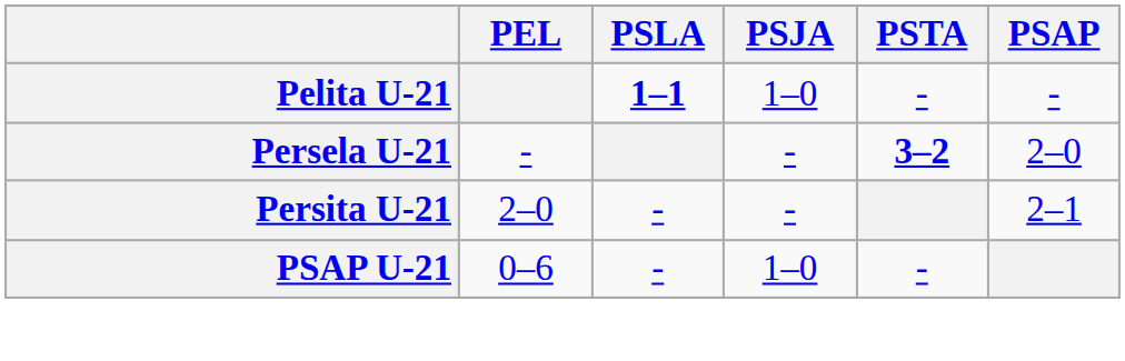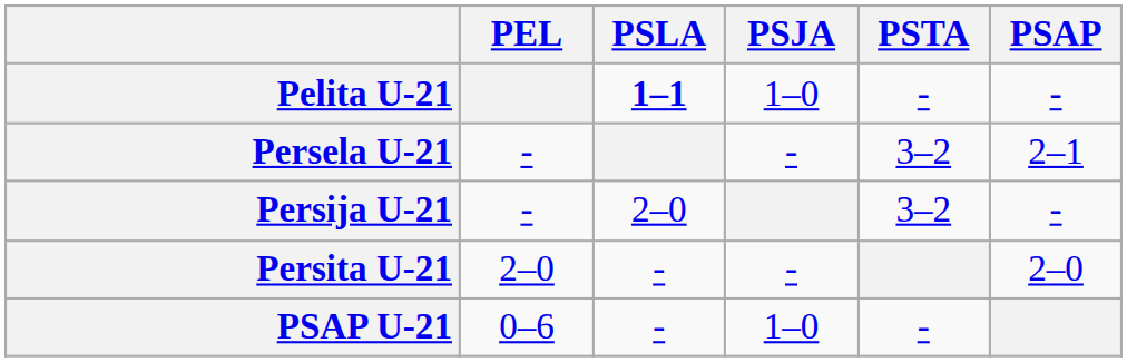 <table class="wikitable" style="text-align:center">
 <tr>
 <th width="190"> </th>
 <th width="50"><a href='#'>PEL</a></th>
 <th width="50"><a href='#'>PSLA</a></th>
 <th width="50"><a href='#'>PSJA</a></th>
 <th width="50"><a href='#'>PSTA</a></th>
 <th width="50"><a href='#'>PSAP</a></th>
 </tr>
 <tr>
 <th style="text-align:right;"><a href='#'>Pelita U-21</a></th>
 <th></th>
 <td><strong><a href='#'>1–1</a></strong></td>
 <td><a href='#'>1–0</a></td>
 <td><a href='#'>-</a></td>
 <td><a href='#'>-</a></td>
 </tr>
 <tr>
 <th style="text-align:right;"><a href='#'>Persela U-21</a></th>
 <td><a href='#'>-</a></td>
 <th></th>
 <td><a href='#'>-</a></td>
-<td><strong><a href='#'>3–2</a></strong></td>
+<td><a href='#'>3–2</a></td>
+<td><a href='#'>2–1</a></td>
+</tr>
+<tr>
+<th style="text-align:right;"><a href='#'>Persija U-21</a></th>
+<td><a href='#'>-</a></td>
 <td><a href='#'>2–0</a></td>
+<th></th>
+<td><a href='#'>3–2</a></td>
+<td><a href='#'>-</a></td>
 </tr>
 <tr>
 <th style="text-align:right;"><a href='#'>Persita U-21</a></th>
 <td><a href='#'>2–0</a></td>
 <td><a href='#'>-</a></td>
 <td><a href='#'>-</a></td>
 <th></th>
-<td><a href='#'>2–1</a></td>
+<td><a href='#'>2–0</a></td>
 </tr>
 <tr>
 <th style="text-align:right;"><a href='#'>PSAP U-21</a></th>
 <td><a href='#'>0–6</a></td>
 <td><a href='#'>-</a></td>
 <td><a href='#'>1–0</a></td>
 <td><a href='#'>-</a></td>
 <th></th>
 </tr>
 </table>
